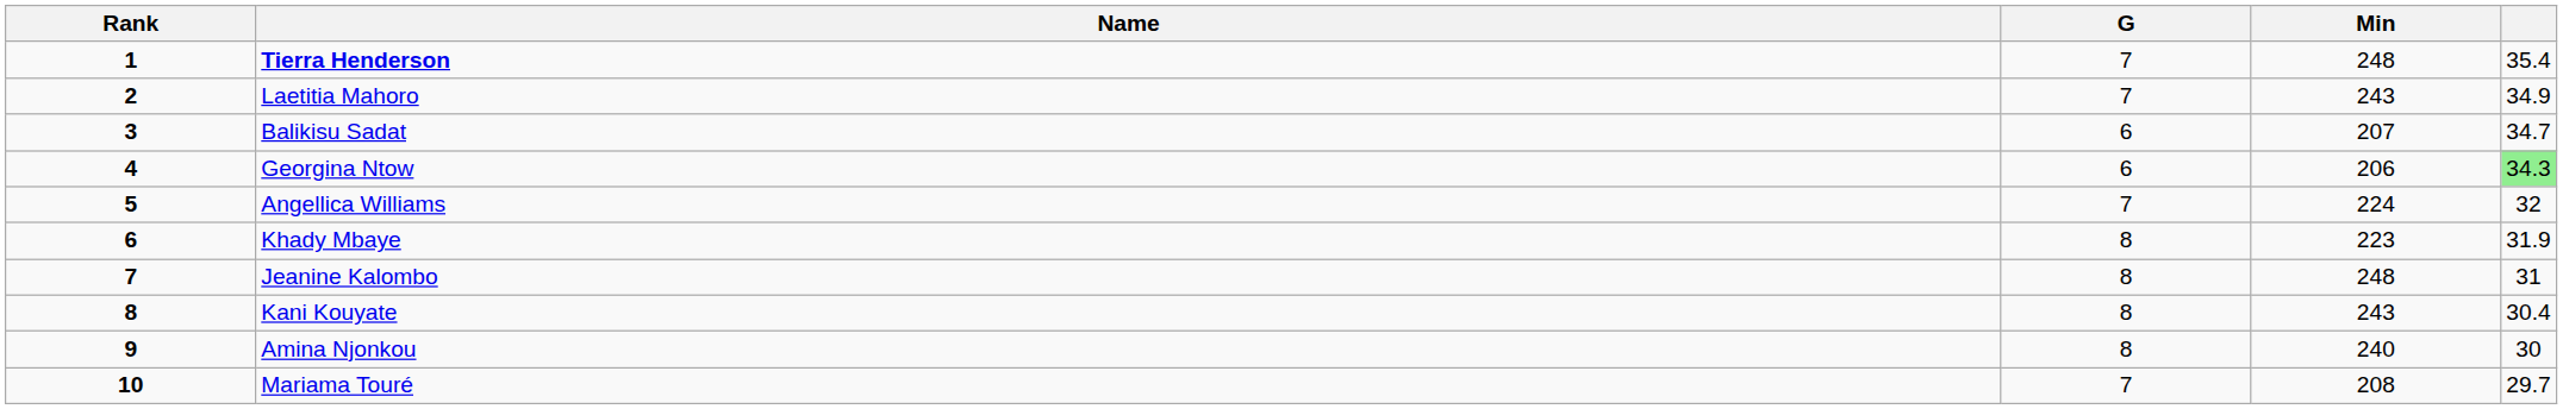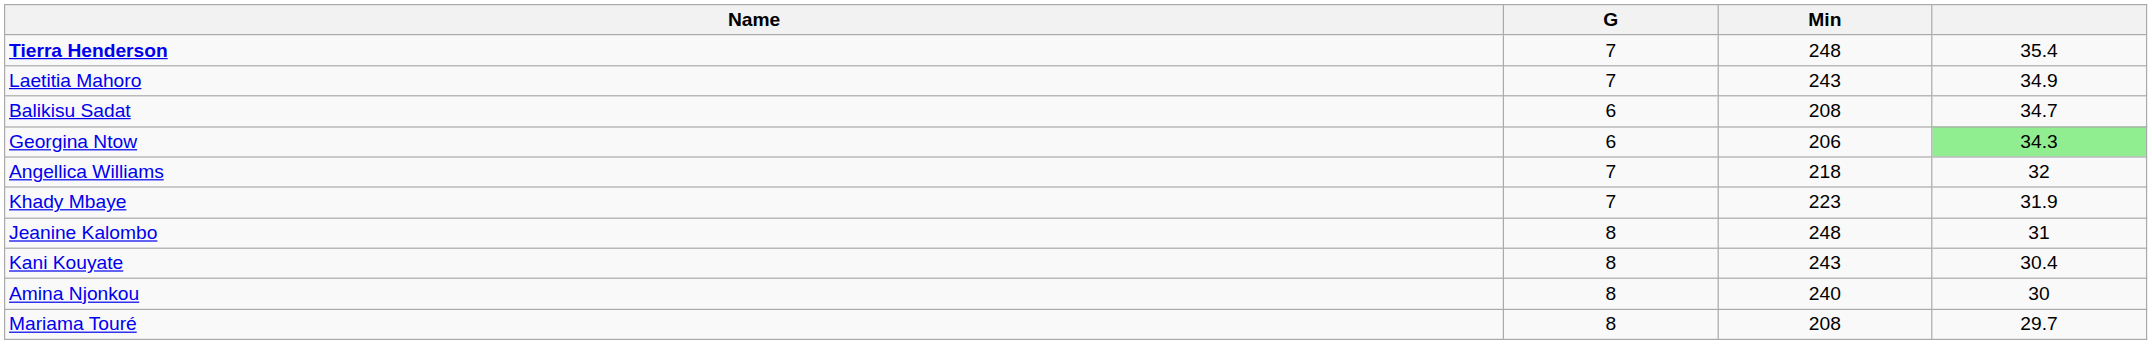 <table class="wikitable" style="width:90%;">
 <tr>
-<th style="width:10%;">Rank</th>
 <th style="width:70%;">Name</th>
 <th style="width:10%;">G</th>
 <th style="width:10%;">Min</th>
 <th style="width:10%;"></th>
 </tr>
 <tr align=center>
-<td><strong>1</strong></td>
 <td align=left> <strong><a href='#'>Tierra Henderson</a></strong></td>
 <td>7</td>
 <td>248</td>
 <td>35.4</td>
 </tr>
 <tr align=center>
-<td><strong>2</strong></td>
 <td align=left> <a href='#'>Laetitia Mahoro</a></td>
 <td>7</td>
 <td>243</td>
 <td>34.9</td>
 </tr>
 <tr align=center>
-<td><strong>3</strong></td>
 <td align=left> <a href='#'>Balikisu Sadat</a></td>
 <td>6</td>
-<td>207</td>
+<td>208</td>
 <td>34.7</td>
 </tr>
 <tr align=center>
-<td><strong>4</strong></td>
 <td align=left> <a href='#'>Georgina Ntow</a></td>
 <td>6</td>
 <td>206</td>
 <td style="background: lightgreen;">34.3</td>
 </tr>
 <tr align=center>
-<td><strong>5</strong></td>
 <td align=left> <a href='#'>Angellica Williams</a></td>
 <td>7</td>
-<td>224</td>
+<td>218</td>
 <td>32</td>
 </tr>
 <tr align=center>
-<td><strong>6</strong></td>
 <td align=left> <a href='#'>Khady Mbaye</a></td>
-<td>8</td>
+<td>7</td>
 <td>223</td>
 <td>31.9</td>
 </tr>
 <tr align=center>
-<td><strong>7</strong></td>
 <td align=left> <a href='#'>Jeanine Kalombo</a></td>
 <td>8</td>
 <td>248</td>
 <td>31</td>
 </tr>
 <tr align=center>
-<td><strong>8</strong></td>
 <td align=left> <a href='#'>Kani Kouyate</a></td>
 <td>8</td>
 <td>243</td>
 <td>30.4</td>
 </tr>
 <tr align=center>
-<td><strong>9</strong></td>
 <td align=left> <a href='#'>Amina Njonkou</a></td>
 <td>8</td>
 <td>240</td>
 <td>30</td>
 </tr>
 <tr align=center>
-<td><strong>10</strong></td>
 <td align=left> <a href='#'>Mariama Touré</a></td>
-<td>7</td>
+<td>8</td>
 <td>208</td>
 <td>29.7</td>
 </tr>
 </table>
